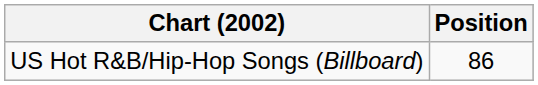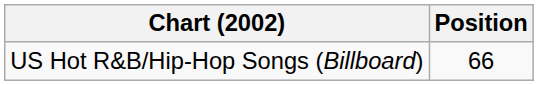 <table class="wikitable">
 <tr>
 <th>Chart (2002)</th>
 <th>Position</th>
 </tr>
 <tr>
 <td>US Hot R&B/Hip-Hop Songs (<em>Billboard</em>)</td>
-<td style="text-align:center">86</td>
+<td style="text-align:center">66</td>
 </tr>
 </table>
